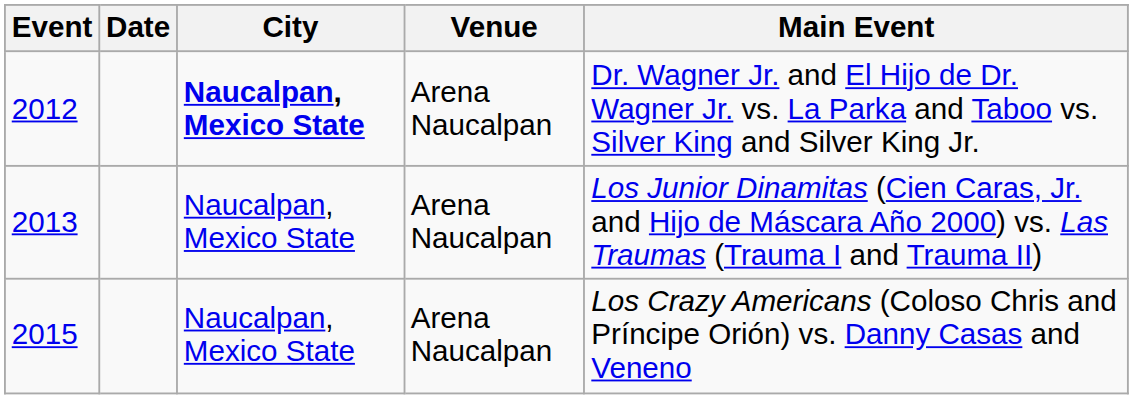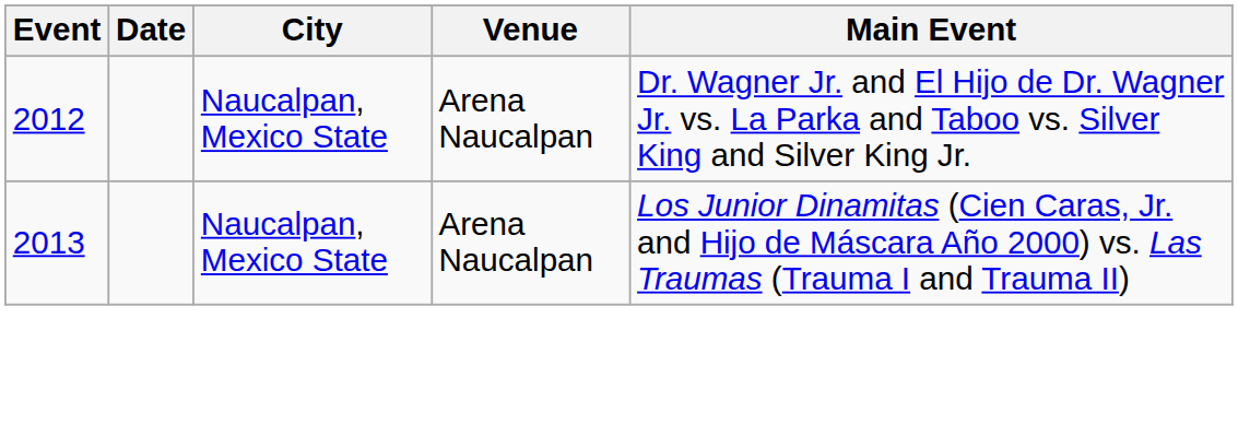 <table class="wikitable" align="center">
 <tr>
 <th>Event</th>
 <th>Date</th>
 <th>City</th>
 <th>Venue</th>
 <th>Main Event</th>
 </tr>
 <tr>
 <td><a href='#'>2012</a></td>
 <td></td>
-<td><strong><a href='#'>Naucalpan</a>, <a href='#'>Mexico State</a></strong></td>
+<td><a href='#'>Naucalpan</a>, <a href='#'>Mexico State</a></td>
 <td>Arena Naucalpan</td>
 <td><a href='#'>Dr. Wagner Jr.</a> and <a href='#'>El Hijo de Dr. Wagner Jr.</a> vs. <a href='#'>La Parka</a> and <a href='#'>Taboo</a> vs. <a href='#'>Silver King</a> and Silver King Jr.</td>
 </tr>
 <tr>
 <td><a href='#'>2013</a></td>
 <td></td>
 <td><a href='#'>Naucalpan</a>, <a href='#'>Mexico State</a></td>
 <td>Arena Naucalpan</td>
 <td><em><a href='#'>Los Junior Dinamitas</a></em> (<a href='#'>Cien Caras, Jr.</a> and <a href='#'>Hijo de Máscara Año 2000</a>) vs. <em><a href='#'>Las Traumas</a></em> (<a href='#'>Trauma I</a> and <a href='#'>Trauma II</a>)</td>
 </tr>
-<tr>
-<td><a href='#'>2015</a></td>
-<td></td>
-<td><a href='#'>Naucalpan</a>, <a href='#'>Mexico State</a></td>
-<td>Arena Naucalpan</td>
-<td><em>Los Crazy Americans</em> (Coloso Chris and Príncipe Orión) vs. <a href='#'>Danny Casas</a> and <a href='#'>Veneno</a></td>
-</tr>
 </table>
